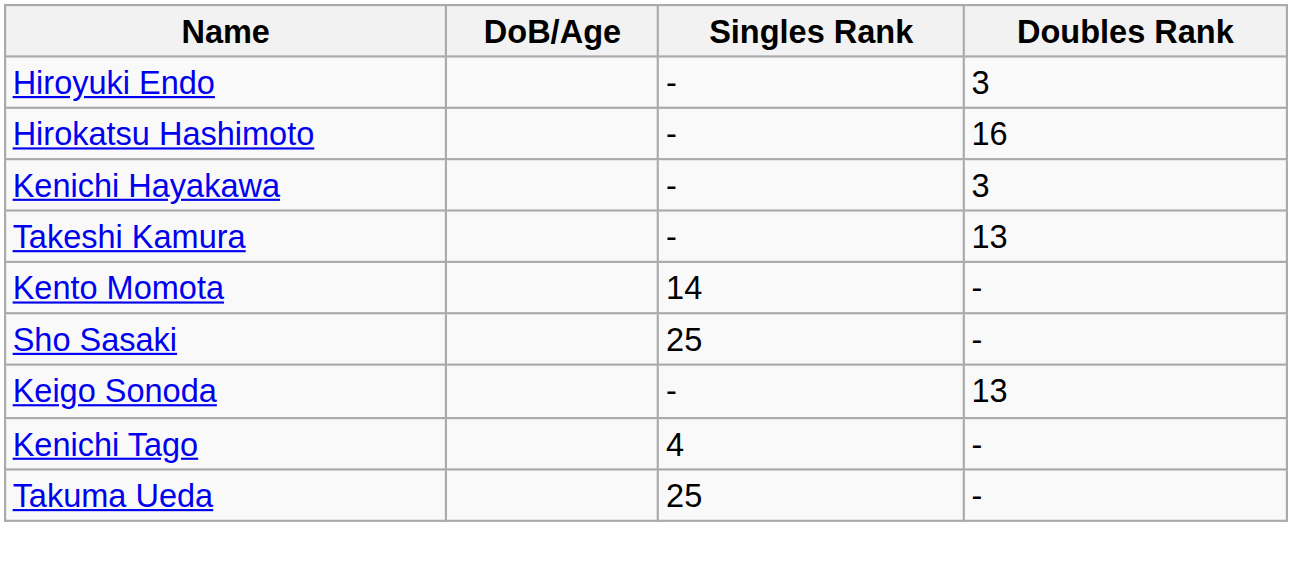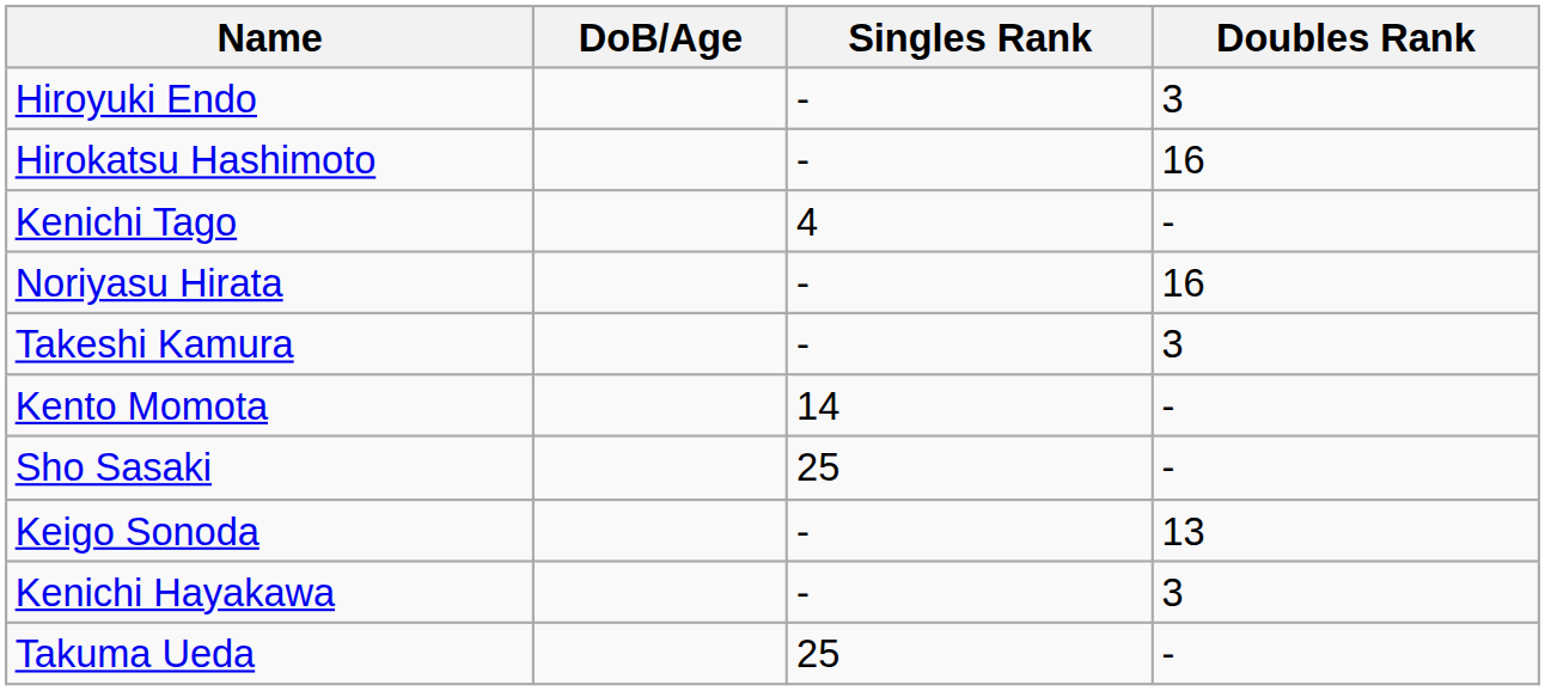 <table class="wikitable"  style="width:600px; font-size:95%;">
 <tr>
 <th align="left">Name</th>
 <th align="left">DoB/Age</th>
 <th align="left">Singles Rank</th>
 <th align="left">Doubles Rank</th>
 </tr>
 <tr>
 <td><a href='#'>Hiroyuki Endo</a></td>
 <td></td>
 <td>-</td>
 <td>3</td>
 </tr>
 <tr>
 <td><a href='#'>Hirokatsu Hashimoto</a></td>
 <td></td>
 <td>-</td>
 <td>16</td>
 </tr>
 <tr>
-<td><a href='#'>Kenichi Hayakawa</a></td>
+<td><a href='#'>Kenichi Tago</a></td>
+<td></td>
+<td>4</td>
+<td>-</td>
+</tr>
+<tr>
+<td><a href='#'>Noriyasu Hirata</a></td>
 <td></td>
 <td>-</td>
-<td>3</td>
+<td>16</td>
 </tr>
 <tr>
 <td><a href='#'>Takeshi Kamura</a></td>
 <td></td>
 <td>-</td>
-<td>13</td>
+<td>3</td>
 </tr>
 <tr>
 <td><a href='#'>Kento Momota</a></td>
 <td></td>
 <td>14</td>
 <td>-</td>
 </tr>
 <tr>
 <td><a href='#'>Sho Sasaki</a></td>
 <td></td>
 <td>25</td>
 <td>-</td>
 </tr>
 <tr>
 <td><a href='#'>Keigo Sonoda</a></td>
 <td></td>
 <td>-</td>
 <td>13</td>
 </tr>
 <tr>
-<td><a href='#'>Kenichi Tago</a></td>
+<td><a href='#'>Kenichi Hayakawa</a></td>
 <td></td>
-<td>4</td>
 <td>-</td>
+<td>3</td>
 </tr>
 <tr>
 <td><a href='#'>Takuma Ueda</a></td>
 <td></td>
 <td>25</td>
 <td>-</td>
 </tr>
 </table>
